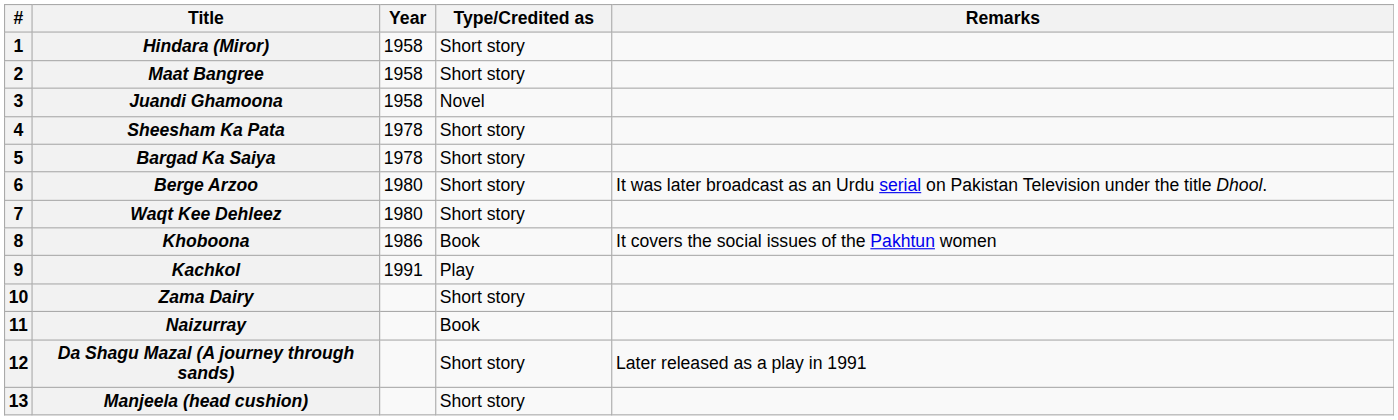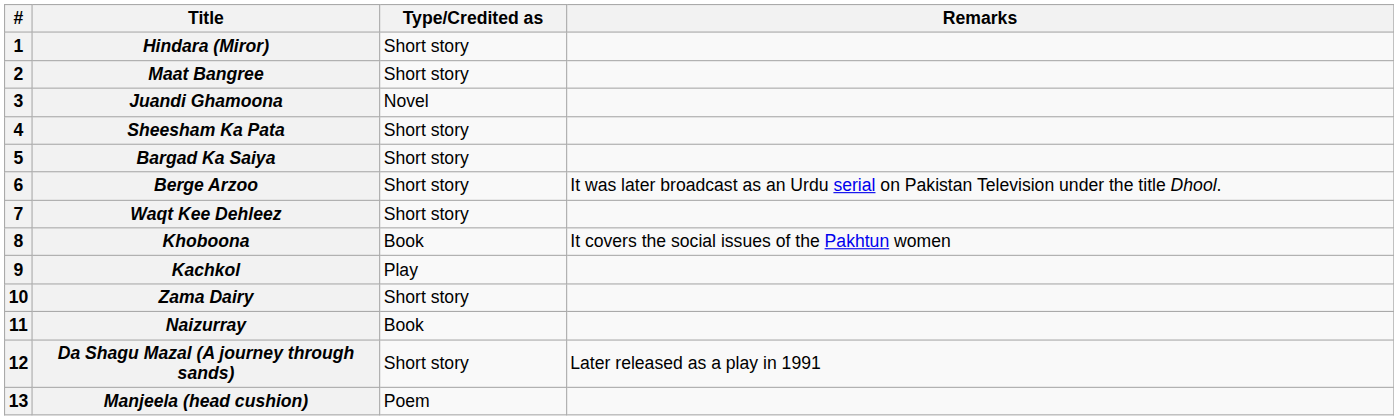 <table class="wikitable sortable plainrowheaders" width=100%>
 <tr>
 <th scope="col" width=2%>#</th>
 <th scope="col" width=25%>Title</th>
-<th scope="col">Year</th>
 <th scope="col">Type/Credited as</th>
 <th scope="col">Remarks</th>
 </tr>
 <tr>
 <th scope="row" align="left">1</th>
 <th><em>Hindara (Miror)</em></th>
-<td>1958</td>
 <td>Short story</td>
 <td></td>
 </tr>
 <tr>
 <th scope="row" align="left">2</th>
 <th><em>Maat Bangree</em></th>
-<td>1958</td>
 <td>Short story</td>
 <td></td>
 </tr>
 <tr>
 <th scope="row" align="left">3</th>
 <th><em>Juandi Ghamoona</em></th>
-<td>1958</td>
 <td>Novel</td>
 <td></td>
 </tr>
 <tr>
 <th scope="row" align="left">4</th>
 <th><em>Sheesham Ka Pata</em></th>
-<td>1978</td>
 <td>Short story</td>
 <td></td>
 </tr>
 <tr>
 <th scope="row" align="left">5</th>
 <th><em>Bargad Ka Saiya</em></th>
-<td>1978</td>
 <td>Short story</td>
 <td></td>
 </tr>
 <tr>
 <th scope="row" align="left">6</th>
 <th><em>Berge Arzoo</em></th>
-<td>1980</td>
 <td>Short story</td>
 <td>It was later broadcast as an Urdu <a href='#'>serial</a> on Pakistan Television under the title <em>Dhool</em>.</td>
 </tr>
 <tr>
 <th scope="row" align="left">7</th>
 <th><em>Waqt Kee Dehleez</em></th>
-<td>1980</td>
 <td>Short story</td>
 <td></td>
 </tr>
 <tr>
 <th scope="row" align="left">8</th>
 <th><em>Khoboona</em></th>
-<td>1986</td>
 <td>Book</td>
 <td>It covers the social issues of the <a href='#'>Pakhtun</a> women</td>
 </tr>
 <tr>
 <th scope="row" align="left">9</th>
 <th><em>Kachkol</em></th>
-<td>1991</td>
 <td>Play</td>
 <td></td>
 </tr>
 <tr>
 <th scope="row" align="left">10</th>
 <th><em>Zama Dairy</em></th>
-<td></td>
 <td>Short story</td>
 <td></td>
 </tr>
 <tr>
 <th scope="row" align="left">11</th>
 <th><em>Naizurray</em></th>
-<td></td>
 <td>Book</td>
 <td></td>
 </tr>
 <tr>
 <th scope="row" align="left">12</th>
 <th><em>Da Shagu Mazal (A journey through sands)</em></th>
-<td></td>
 <td>Short story</td>
 <td>Later released as a play in 1991</td>
 </tr>
 <tr>
 <th scope="row" align="left">13</th>
 <th><em>Manjeela (head cushion)</em></th>
-<td></td>
-<td>Short story</td>
+<td>Poem</td>
 <td></td>
 </tr>
 </table>
